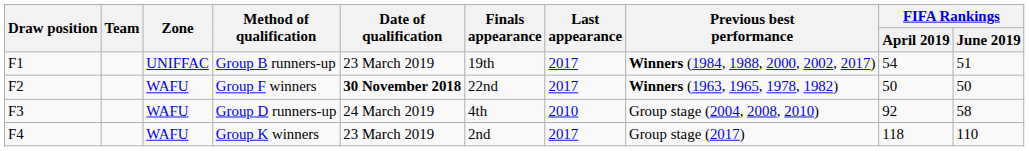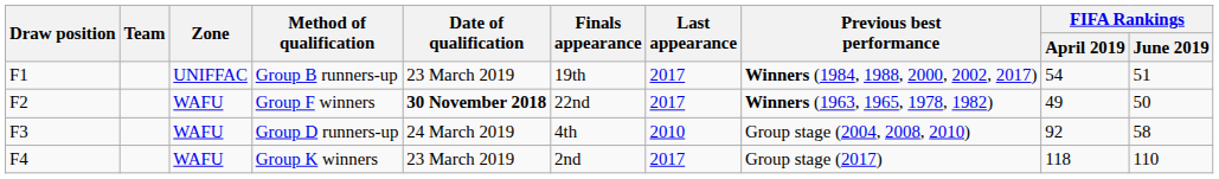 <table class="wikitable sortable">
 <tr>
 <th rowspan=2>Draw position</th>
 <th rowspan=2>Team</th>
 <th rowspan=2>Zone</th>
 <th rowspan=2>Method of<br>qualification</th>
 <th rowspan=2>Date of<br>qualification</th>
 <th rowspan=2>Finals<br>appearance</th>
 <th rowspan=2>Last<br>appearance</th>
 <th rowspan=2>Previous best<br>performance</th>
 <th colspan=2><a href='#'>FIFA Rankings</a></th>
 </tr>
 <tr>
 <th>April 2019</th>
 <th>June 2019</th>
 </tr>
 <tr>
 <td>F1</td>
 <td style=white-space:nowrap></td>
 <td><a href='#'>UNIFFAC</a></td>
 <td data-sort-value="B2"><a href='#'>Group B</a> runners-up</td>
 <td data-sort-value="17">23 March 2019</td>
 <td>19th</td>
 <td><a href='#'>2017</a></td>
 <td data-sort-value="1.1"><strong>Winners</strong> (<a href='#'>1984</a>, <a href='#'>1988</a>, <a href='#'>2000</a>, <a href='#'>2002</a>, <a href='#'>2017</a>)</td>
 <td>54</td>
 <td>51</td>
 </tr>
 <tr>
 <td>F2</td>
 <td style=white-space:nowrap></td>
 <td><a href='#'>WAFU</a></td>
 <td data-sort-value="F1"><a href='#'>Group F</a> winners</td>
 <td data-sort-value="14"><strong>30 November 2018</strong></td>
 <td>22nd</td>
 <td><a href='#'>2017</a></td>
 <td data-sort-value="1.2"><strong>Winners</strong> (<a href='#'>1963</a>, <a href='#'>1965</a>, <a href='#'>1978</a>, <a href='#'>1982</a>)</td>
-<td>50</td>
+<td>49</td>
 <td>50</td>
 </tr>
 <tr>
 <td>F3</td>
 <td style=white-space:nowrap></td>
 <td><a href='#'>WAFU</a></td>
 <td data-sort-value="D2"><a href='#'>Group D</a> runners-up</td>
 <td data-sort-value="22">24 March 2019</td>
 <td>4th</td>
 <td><a href='#'>2010</a></td>
 <td data-sort-value="9.1">Group stage (<a href='#'>2004</a>, <a href='#'>2008</a>, <a href='#'>2010</a>)</td>
 <td>92</td>
 <td>58</td>
 </tr>
 <tr>
 <td>F4</td>
 <td style=white-space:nowrap></td>
 <td><a href='#'>WAFU</a></td>
 <td data-sort-value="K1"><a href='#'>Group K</a> winners</td>
 <td data-sort-value="18">23 March 2019</td>
 <td>2nd</td>
 <td><a href='#'>2017</a></td>
 <td data-sort-value="9.2">Group stage (<a href='#'>2017</a>)</td>
 <td>118</td>
 <td>110</td>
 </tr>
 </table>
